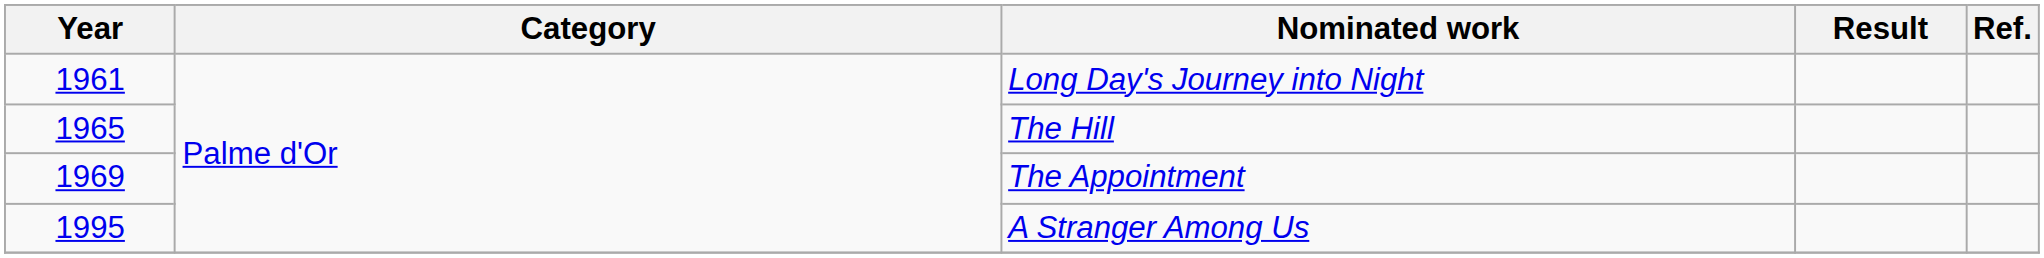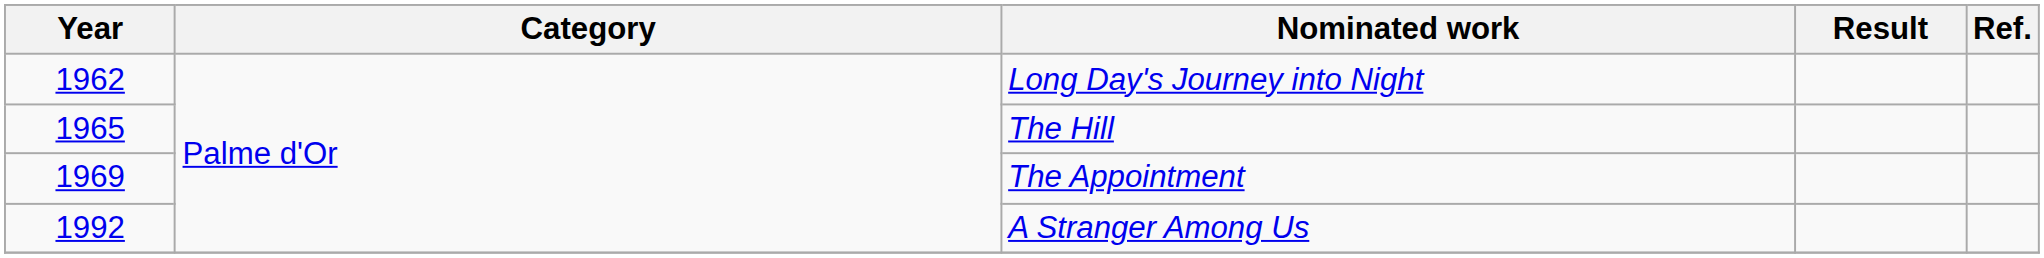 <table class=wikitable>
 <tr>
 <th scope="col" style="width:5em;">Year</th>
 <th scope="col" style="width:26em;">Category</th>
 <th scope="col" style="width:25em;">Nominated work</th>
 <th scope="col" style="width:5em;">Result</th>
 <th>Ref.</th>
 </tr>
 <tr>
-<td style="text-align:center;"><a href='#'>1961</a></td>
+<td style="text-align:center;"><a href='#'>1962</a></td>
 <td rowspan=4><a href='#'>Palme d'Or</a></td>
 <td><em><a href='#'>Long Day's Journey into Night</a></em></td>
 <td></td>
 <td></td>
 </tr>
 <tr>
 <td style="text-align:center;"><a href='#'>1965</a></td>
 <td><em><a href='#'>The Hill</a></em></td>
 <td></td>
 <td></td>
 </tr>
 <tr>
 <td style="text-align:center;"><a href='#'>1969</a></td>
 <td><em><a href='#'>The Appointment</a></em></td>
 <td></td>
 <td></td>
 </tr>
 <tr>
-<td style="text-align:center;"><a href='#'>1995</a></td>
+<td style="text-align:center;"><a href='#'>1992</a></td>
 <td><em><a href='#'>A Stranger Among Us</a></em></td>
 <td></td>
 <td></td>
 </tr>
 <tr>
 </tr>
 </table>
